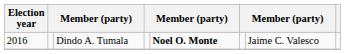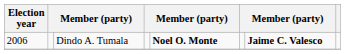 <table class=wikitable>
 <tr>
 <th width=60px>Election<br>year</th>
 <th colspan=2 width=140px>Member (party)</th>
 <th colspan=2 width=140px>Member (party)</th>
 <th colspan=2 width=140px>Member (party)</th>
 <th !></th>
 </tr>
 <tr>
-<td>2016</td>
+<td>2006</td>
 <td></td>
 <td>Dindo A. Tumala</td>
 <td></td>
 <td><strong>Noel O. Monte</strong></td>
 <td></td>
-<td>Jaime C. Valesco</td>
+<td><strong>Jaime C. Valesco</strong></td>
 <td></td>
 </tr>
 <tr>
 </tr>
 </table>
